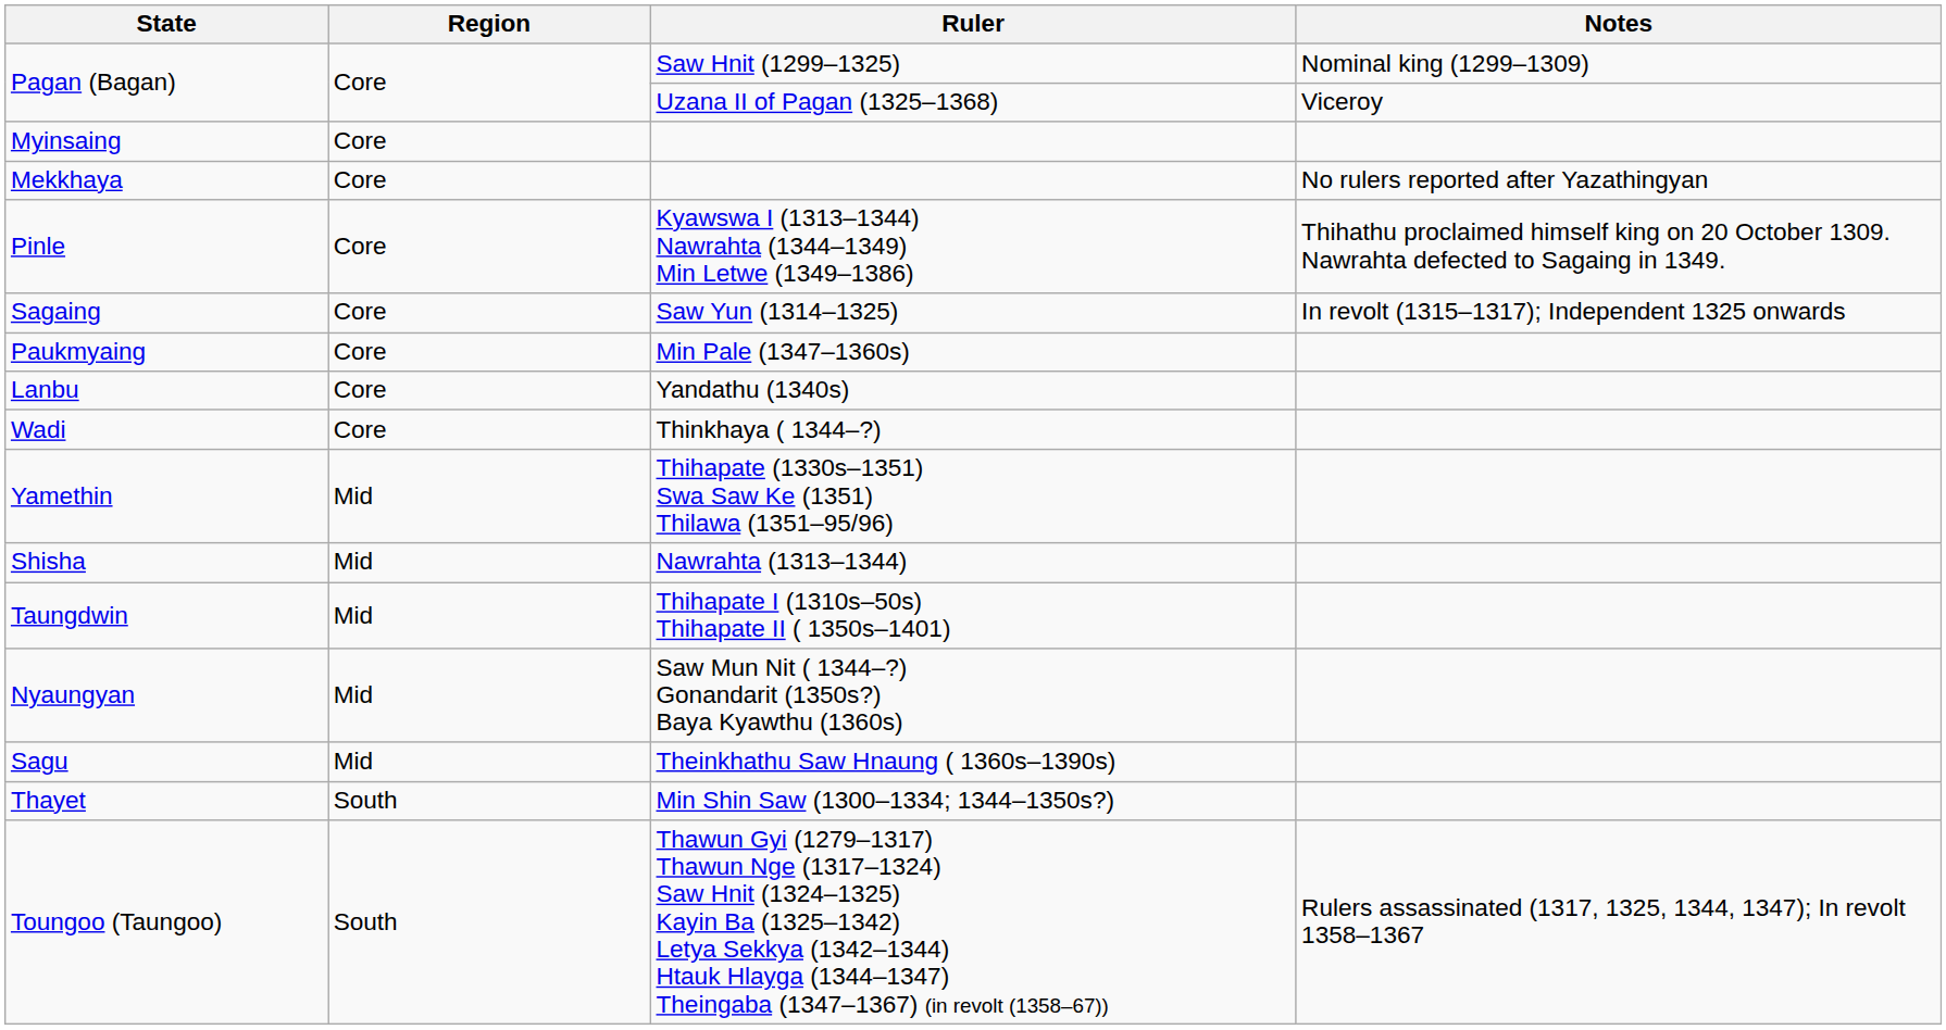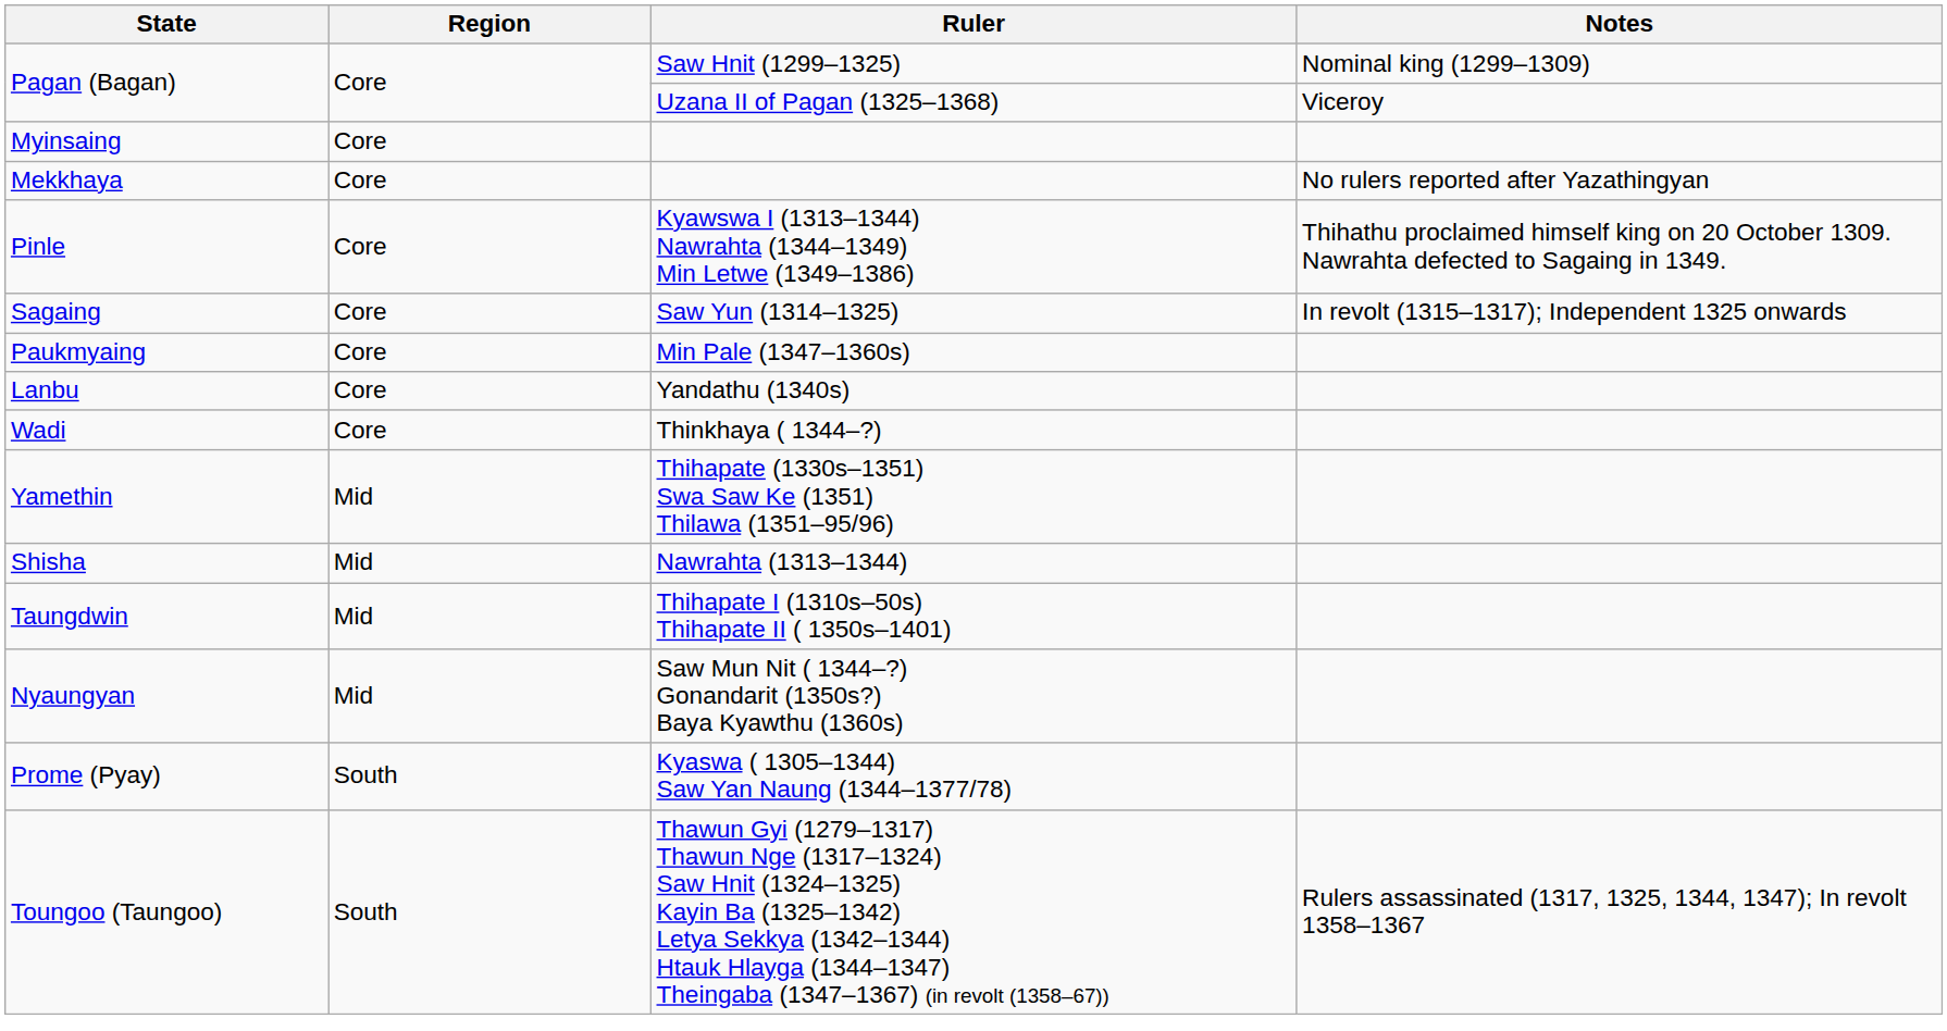 <table width=100% class="wikitable">
 <tr>
 <th width="10%">State</th>
 <th width="10%">Region</th>
 <th width="20%">Ruler</th>
 <th width="20%">Notes</th>
 </tr>
 <tr>
 <td rowspan="2"><a href='#'>Pagan</a> (Bagan)</td>
 <td rowspan="2">Core</td>
 <td><a href='#'>Saw Hnit</a> (1299–1325)</td>
 <td>Nominal king (1299–1309)</td>
 </tr>
 <tr>
 <td><a href='#'>Uzana II of Pagan</a> (1325–1368)</td>
 <td>Viceroy</td>
 </tr>
 <tr>
 <td><a href='#'>Myinsaing</a></td>
 <td>Core</td>
 <td></td>
 <td></td>
 </tr>
 <tr>
 <td><a href='#'>Mekkhaya</a></td>
 <td>Core</td>
 <td></td>
 <td>No rulers reported after Yazathingyan</td>
 </tr>
 <tr>
 <td><a href='#'>Pinle</a></td>
 <td>Core</td>
 <td><a href='#'>Kyawswa I</a> (1313–1344) <br> <a href='#'>Nawrahta</a> (1344–1349) <br> <a href='#'>Min Letwe</a> (1349–1386)</td>
 <td>Thihathu proclaimed himself king on 20 October 1309. Nawrahta defected to Sagaing in 1349.</td>
 </tr>
 <tr>
 <td><a href='#'>Sagaing</a></td>
 <td>Core</td>
 <td><a href='#'>Saw Yun</a> (1314–1325)</td>
 <td>In revolt (1315–1317); Independent 1325 onwards</td>
 </tr>
 <tr>
 <td><a href='#'>Paukmyaing</a></td>
 <td>Core</td>
 <td><a href='#'>Min Pale</a> (1347–1360s)</td>
 <td></td>
 </tr>
 <tr>
 <td><a href='#'>Lanbu</a></td>
 <td>Core</td>
 <td>Yandathu (1340s)</td>
 <td></td>
 </tr>
 <tr>
 <td><a href='#'>Wadi</a></td>
 <td>Core</td>
 <td>Thinkhaya ( 1344–?)</td>
 <td></td>
 </tr>
 <tr>
 <td><a href='#'>Yamethin</a></td>
 <td>Mid</td>
 <td><a href='#'>Thihapate</a> (1330s–1351) <br> <a href='#'>Swa Saw Ke</a> (1351) <br> <a href='#'>Thilawa</a> (1351–95/96)</td>
 <td></td>
 </tr>
 <tr>
 <td><a href='#'>Shisha</a></td>
 <td>Mid</td>
 <td><a href='#'>Nawrahta</a> (1313–1344)</td>
 <td></td>
 </tr>
 <tr>
 <td><a href='#'>Taungdwin</a></td>
 <td>Mid</td>
 <td><a href='#'>Thihapate I</a> (1310s–50s) <br> <a href='#'>Thihapate II</a> ( 1350s–1401)</td>
 <td></td>
 </tr>
 <tr>
 <td><a href='#'>Nyaungyan</a></td>
 <td>Mid</td>
 <td>Saw Mun Nit ( 1344–?) <br> Gonandarit (1350s?) <br> Baya Kyawthu (1360s)</td>
 <td></td>
 </tr>
 <tr>
-<td><a href='#'>Sagu</a></td>
-<td>Mid</td>
-<td><a href='#'>Theinkhathu Saw Hnaung</a> ( 1360s–1390s)</td>
-<td></td>
-</tr>
-<tr>
-<td><a href='#'>Thayet</a></td>
+<td><a href='#'>Prome</a> (Pyay)</td>
 <td>South</td>
-<td><a href='#'>Min Shin Saw</a> (1300–1334; 1344–1350s?)</td>
+<td><a href='#'>Kyaswa</a> ( 1305–1344) <br> <a href='#'>Saw Yan Naung</a> (1344–1377/78)</td>
 <td></td>
 </tr>
 <tr>
 <td><a href='#'>Toungoo</a> (Taungoo)</td>
 <td>South</td>
 <td><a href='#'>Thawun Gyi</a> (1279–1317) <br> <a href='#'>Thawun Nge</a> (1317–1324) <br> <a href='#'>Saw Hnit</a> (1324–1325) <br> <a href='#'>Kayin Ba</a> (1325–1342) <br> <a href='#'>Letya Sekkya</a> (1342–1344) <br> <a href='#'>Htauk Hlayga</a> (1344–1347) <br> <a href='#'>Theingaba</a> (1347–1367) <small>(in revolt (1358–67))</small></td>
 <td>Rulers assassinated (1317, 1325, 1344, 1347); In revolt 1358–1367</td>
 </tr>
 </table>
